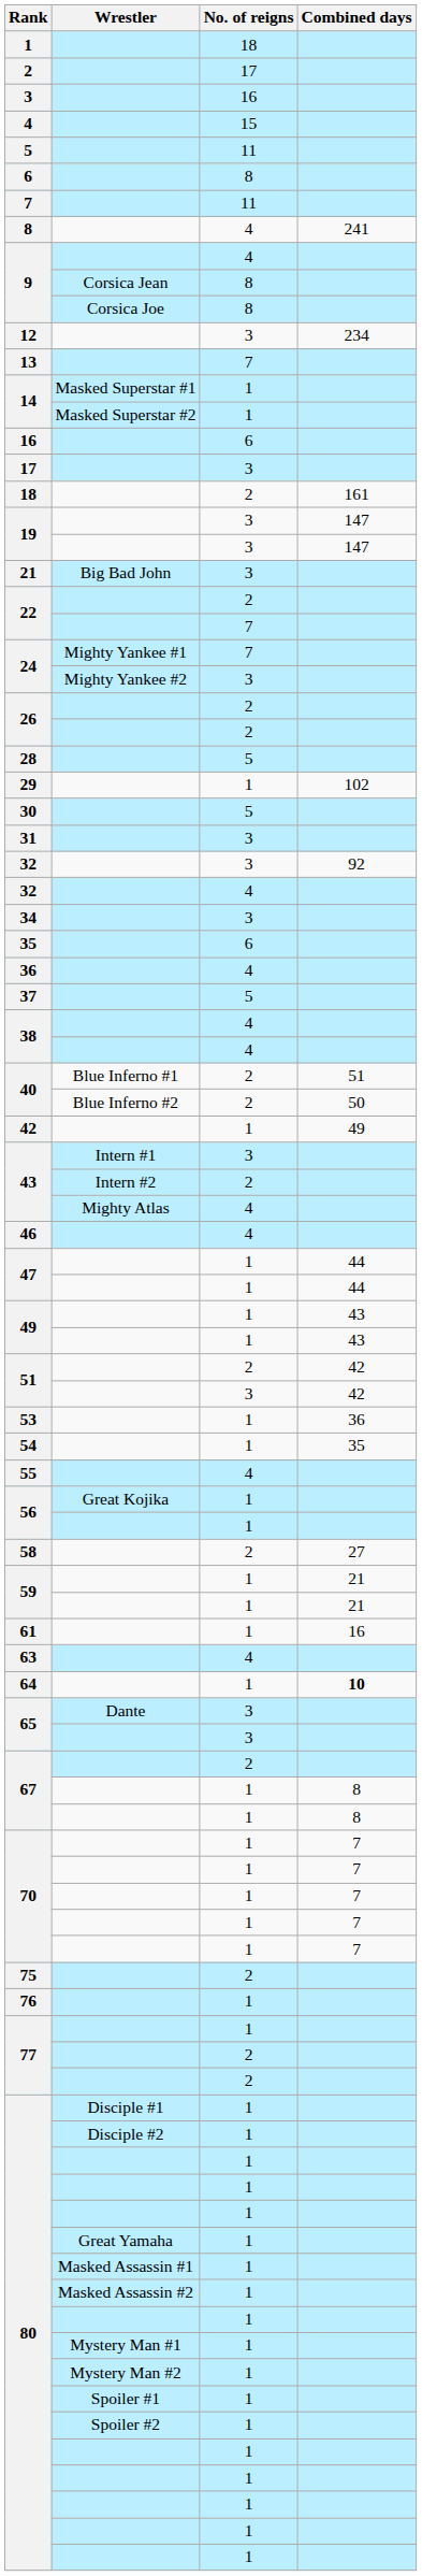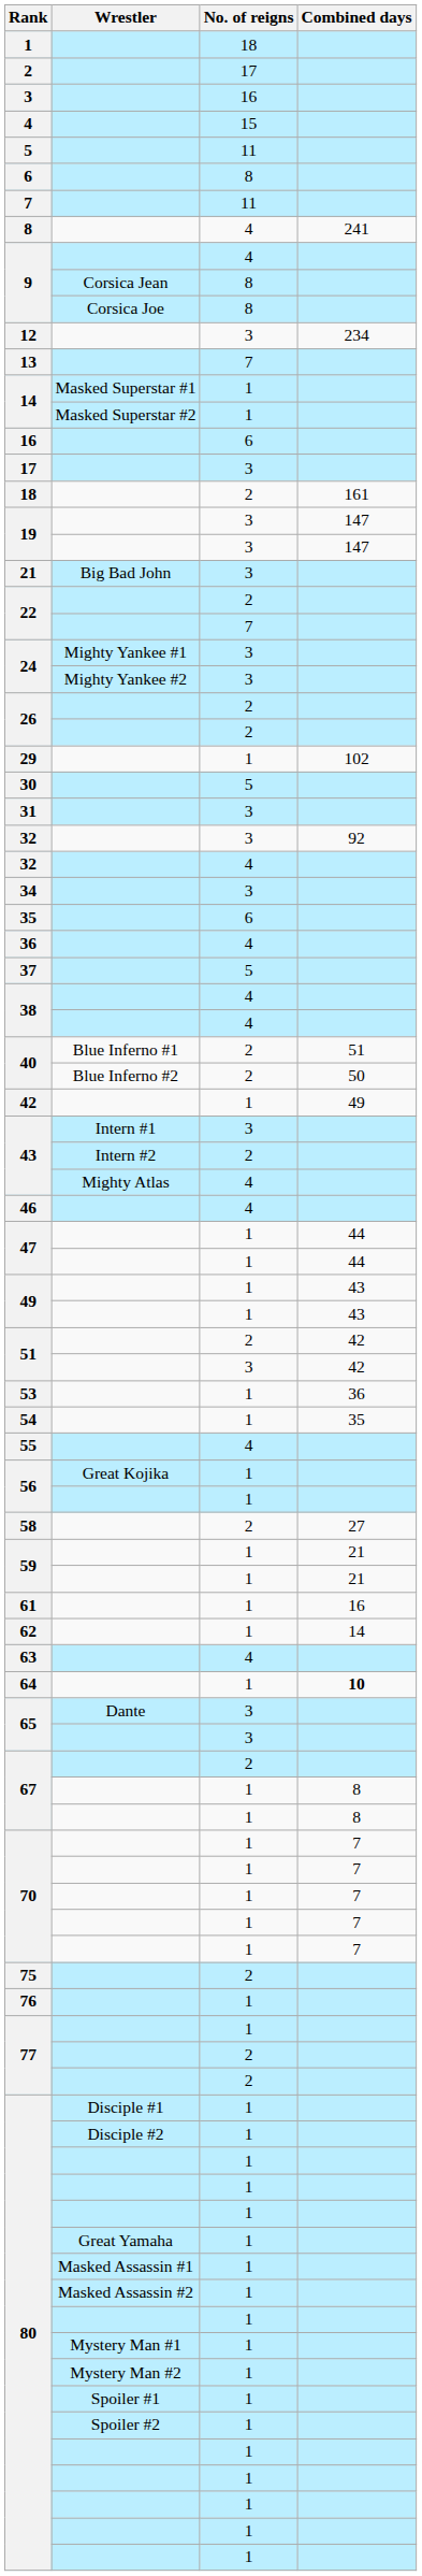 <table class="wikitable sortable" style="text-align: center">
 <tr>
 <th data-sort-type="number" scope="col">Rank</th>
 <th scope="col">Wrestler</th>
 <th data-sort-type="number" scope="col">No. of reigns</th>
 <th data-sort-type="number" scope="col">Combined days</th>
 </tr>
 <tr style="background-color:#bbeeff">
 <th scope=row>1</th>
 <td></td>
 <td>18</td>
 <td></td>
 </tr>
 <tr style="background-color:#bbeeff">
 <th scope=row>2</th>
 <td></td>
 <td>17</td>
 <td></td>
 </tr>
 <tr style="background-color:#bbeeff">
 <th scope=row>3</th>
 <td></td>
 <td>16</td>
 <td></td>
 </tr>
 <tr style="background-color:#bbeeff">
 <th scope=row>4</th>
 <td></td>
 <td>15</td>
 <td></td>
 </tr>
 <tr style="background-color:#bbeeff">
 <th scope=row>5</th>
 <td></td>
 <td>11</td>
 <td></td>
 </tr>
 <tr style="background-color:#bbeeff">
 <th scope=row>6</th>
 <td></td>
 <td>8</td>
 <td></td>
 </tr>
 <tr style="background-color:#bbeeff">
 <th scope=row>7</th>
 <td></td>
 <td>11</td>
 <td></td>
 </tr>
 <tr>
 <th scope=row>8</th>
 <td></td>
 <td>4</td>
 <td>241</td>
 </tr>
 <tr style="background-color:#bbeeff">
 <th scope=row rowspan=3>9</th>
 <td></td>
 <td>4</td>
 <td></td>
 </tr>
 <tr style="background-color:#bbeeff">
 <td>Corsica Jean</td>
 <td>8</td>
 <td></td>
 </tr>
 <tr style="background-color:#bbeeff">
 <td>Corsica Joe</td>
 <td>8</td>
 <td></td>
 </tr>
 <tr>
 <th scope=row>12</th>
 <td></td>
 <td>3</td>
 <td>234</td>
 </tr>
 <tr style="background-color:#bbeeff">
 <th scope=row>13</th>
 <td></td>
 <td>7</td>
 <td></td>
 </tr>
 <tr style="background-color:#bbeeff">
 <th scope=row rowspan=2>14</th>
 <td>Masked Superstar #1</td>
 <td>1</td>
 <td></td>
 </tr>
 <tr style="background-color:#bbeeff">
 <td>Masked Superstar #2</td>
 <td>1</td>
 <td></td>
 </tr>
 <tr style="background-color:#bbeeff">
 <th scope=row>16</th>
 <td></td>
 <td>6</td>
 <td></td>
 </tr>
 <tr style="background-color:#bbeeff">
 <th scope=row>17</th>
 <td></td>
 <td>3</td>
 <td></td>
 </tr>
 <tr>
 <th scope=row>18</th>
 <td></td>
 <td>2</td>
 <td>161</td>
 </tr>
 <tr>
 <th scope=row rowspan=2>19</th>
 <td></td>
 <td>3</td>
 <td>147</td>
 </tr>
 <tr>
 <td></td>
 <td>3</td>
 <td>147</td>
 </tr>
 <tr style="background-color:#bbeeff">
 <th scope=row>21</th>
 <td>Big Bad John</td>
 <td>3</td>
 <td></td>
 </tr>
 <tr style="background-color:#bbeeff">
 <th scope=row rowspan=2>22</th>
 <td></td>
 <td>2</td>
 <td></td>
 </tr>
 <tr style="background-color:#bbeeff">
 <td></td>
 <td>7</td>
 <td></td>
 </tr>
 <tr style="background-color:#bbeeff">
 <th scope=row rowspan=2>24</th>
 <td>Mighty Yankee #1</td>
-<td>7</td>
+<td>3</td>
 <td></td>
 </tr>
 <tr style="background-color:#bbeeff">
 <td>Mighty Yankee #2</td>
 <td>3</td>
 <td></td>
 </tr>
 <tr style="background-color:#bbeeff">
 <th scope=row rowspan=2>26</th>
 <td></td>
 <td>2</td>
 <td></td>
 </tr>
 <tr style="background-color:#bbeeff">
 <td></td>
 <td>2</td>
-<td></td>
-</tr>
-<tr style="background-color:#bbeeff">
-<th scope=row>28</th>
-<td></td>
-<td>5</td>
 <td></td>
 </tr>
 <tr>
 <th scope=row>29</th>
 <td></td>
 <td>1</td>
 <td>102</td>
 </tr>
 <tr style="background-color:#bbeeff">
 <th scope=row>30</th>
 <td></td>
 <td>5</td>
 <td></td>
 </tr>
 <tr style="background-color:#bbeeff">
 <th scope=row>31</th>
 <td></td>
 <td>3</td>
 <td></td>
 </tr>
 <tr>
 <th scope=row>32</th>
 <td></td>
 <td>3</td>
 <td>92</td>
 </tr>
 <tr style="background-color:#bbeeff">
 <th scope=row>32</th>
 <td></td>
 <td>4</td>
 <td></td>
 </tr>
 <tr style="background-color:#bbeeff">
 <th scope=row>34</th>
 <td></td>
 <td>3</td>
 <td></td>
 </tr>
 <tr style="background-color:#bbeeff">
 <th scope=row>35</th>
 <td></td>
 <td>6</td>
 <td></td>
 </tr>
 <tr style="background-color:#bbeeff">
 <th scope=row>36</th>
 <td></td>
 <td>4</td>
 <td></td>
 </tr>
 <tr style="background-color:#bbeeff">
 <th scope=row>37</th>
 <td></td>
 <td>5</td>
 <td></td>
 </tr>
 <tr style="background-color:#bbeeff">
 <th scope=row rowspan=2>38</th>
 <td></td>
 <td>4</td>
 <td></td>
 </tr>
 <tr style="background-color:#bbeeff">
 <td></td>
 <td>4</td>
 <td></td>
 </tr>
 <tr>
 <th scope=row rowspan=2>40</th>
 <td>Blue Inferno #1</td>
 <td>2</td>
 <td>51</td>
 </tr>
 <tr>
 <td>Blue Inferno #2</td>
 <td>2</td>
 <td>50</td>
 </tr>
 <tr>
 <th scope=row>42</th>
 <td></td>
 <td>1</td>
 <td>49</td>
 </tr>
 <tr style="background-color:#bbeeff">
 <th scope=row rowspan=3>43</th>
 <td>Intern #1</td>
 <td>3</td>
 <td></td>
 </tr>
 <tr style="background-color:#bbeeff">
 <td>Intern #2</td>
 <td>2</td>
 <td></td>
 </tr>
 <tr style="background-color:#bbeeff">
 <td>Mighty Atlas</td>
 <td>4</td>
 <td></td>
 </tr>
 <tr style="background-color:#bbeeff">
 <th scope=row>46</th>
 <td></td>
 <td>4</td>
 <td></td>
 </tr>
 <tr>
 <th scope=row rowspan=2>47</th>
 <td></td>
 <td>1</td>
 <td>44</td>
 </tr>
 <tr>
 <td></td>
 <td>1</td>
 <td>44</td>
 </tr>
 <tr>
 <th scope=row rowspan=2>49</th>
 <td></td>
 <td>1</td>
 <td>43</td>
 </tr>
 <tr>
 <td></td>
 <td>1</td>
 <td>43</td>
 </tr>
 <tr>
 <th scope=row rowspan=2>51</th>
 <td></td>
 <td>2</td>
 <td>42</td>
 </tr>
 <tr>
 <td></td>
 <td>3</td>
 <td>42</td>
 </tr>
 <tr>
 <th scope=row>53</th>
 <td></td>
 <td>1</td>
 <td>36</td>
 </tr>
 <tr>
 <th scope=row>54</th>
 <td></td>
 <td>1</td>
 <td>35</td>
 </tr>
 <tr style="background-color:#bbeeff">
 <th scope=row>55</th>
 <td></td>
 <td>4</td>
 <td></td>
 </tr>
 <tr style="background-color:#bbeeff">
 <th scope=row rowspan=2>56</th>
 <td>Great Kojika</td>
 <td>1</td>
 <td></td>
 </tr>
 <tr style="background-color:#bbeeff">
 <td></td>
 <td>1</td>
 <td></td>
 </tr>
 <tr>
 <th scope=row>58</th>
 <td></td>
 <td>2</td>
 <td>27</td>
 </tr>
 <tr>
 <th scope=row rowspan=2>59</th>
 <td></td>
 <td>1</td>
 <td>21</td>
 </tr>
 <tr>
 <td></td>
 <td>1</td>
 <td>21</td>
 </tr>
 <tr>
 <th scope=row>61</th>
 <td></td>
 <td>1</td>
 <td>16</td>
 </tr>
+<tr>
+<th scope=row>62</th>
+<td></td>
+<td>1</td>
+<td>14</td>
+</tr>
 <tr style="background-color:#bbeeff">
 <th scope=row>63</th>
 <td></td>
 <td>4</td>
 <td></td>
 </tr>
 <tr>
 <th scope=row>64</th>
 <td></td>
 <td>1</td>
 <td><strong>10</strong></td>
 </tr>
 <tr style="background-color:#bbeeff">
 <th scope=row rowspan=2>65</th>
 <td>Dante</td>
 <td>3</td>
 <td></td>
 </tr>
 <tr style="background-color:#bbeeff">
 <td></td>
 <td>3</td>
 <td></td>
 </tr>
 <tr style="background-color:#bbeeff">
 <th scope=row rowspan=3>67</th>
 <td></td>
 <td>2</td>
 <td></td>
 </tr>
 <tr>
 <td></td>
 <td>1</td>
 <td>8</td>
 </tr>
 <tr>
 <td></td>
 <td>1</td>
 <td>8</td>
 </tr>
 <tr>
 <th scope=row rowspan=5>70</th>
 <td></td>
 <td>1</td>
 <td>7</td>
 </tr>
 <tr>
 <td></td>
 <td>1</td>
 <td>7</td>
 </tr>
 <tr>
 <td></td>
 <td>1</td>
 <td>7</td>
 </tr>
 <tr>
 <td></td>
 <td>1</td>
 <td>7</td>
 </tr>
 <tr>
 <td></td>
 <td>1</td>
 <td>7</td>
 </tr>
 <tr style="background-color:#bbeeff">
 <th scope=row>75</th>
 <td></td>
 <td>2</td>
 <td></td>
 </tr>
 <tr style="background-color:#bbeeff">
 <th scope=row>76</th>
 <td></td>
 <td>1</td>
 <td></td>
 </tr>
 <tr style="background-color:#bbeeff">
 <th scope=row rowspan=3>77</th>
 <td></td>
 <td>1</td>
 <td></td>
 </tr>
 <tr style="background-color:#bbeeff">
 <td></td>
 <td>2</td>
 <td></td>
 </tr>
 <tr style="background-color:#bbeeff">
 <td></td>
 <td>2</td>
 <td></td>
 </tr>
 <tr style="background-color:#bbeeff">
 <th scope=row rowspan=18>80</th>
 <td>Disciple #1</td>
 <td>1</td>
 <td></td>
 </tr>
 <tr style="background-color:#bbeeff">
 <td>Disciple #2</td>
 <td>1</td>
 <td></td>
 </tr>
 <tr style="background-color:#bbeeff">
 <td></td>
 <td>1</td>
 <td></td>
 </tr>
 <tr style="background-color:#bbeeff">
 <td></td>
 <td>1</td>
 <td></td>
 </tr>
 <tr style="background-color:#bbeeff">
 <td></td>
 <td>1</td>
 <td></td>
 </tr>
 <tr style="background-color:#bbeeff">
 <td>Great Yamaha</td>
 <td>1</td>
 <td></td>
 </tr>
 <tr style="background-color:#bbeeff">
 <td>Masked Assassin #1</td>
 <td>1</td>
 <td></td>
 </tr>
 <tr style="background-color:#bbeeff">
 <td>Masked Assassin #2</td>
 <td>1</td>
 <td></td>
 </tr>
 <tr style="background-color:#bbeeff">
 <td></td>
 <td>1</td>
 <td></td>
 </tr>
 <tr style="background-color:#bbeeff">
 <td>Mystery Man #1</td>
 <td>1</td>
 <td></td>
 </tr>
 <tr style="background-color:#bbeeff">
 <td>Mystery Man #2</td>
 <td>1</td>
 <td></td>
 </tr>
 <tr style="background-color:#bbeeff">
 <td>Spoiler #1</td>
 <td>1</td>
 <td></td>
 </tr>
 <tr style="background-color:#bbeeff">
 <td>Spoiler #2</td>
 <td>1</td>
 <td></td>
 </tr>
 <tr style="background-color:#bbeeff">
 <td></td>
 <td>1</td>
 <td></td>
 </tr>
 <tr style="background-color:#bbeeff">
 <td></td>
 <td>1</td>
 <td></td>
 </tr>
 <tr style="background-color:#bbeeff">
 <td></td>
 <td>1</td>
 <td></td>
 </tr>
 <tr style="background-color:#bbeeff">
 <td></td>
 <td>1</td>
 <td></td>
 </tr>
 <tr style="background-color:#bbeeff">
 <td></td>
 <td>1</td>
 <td></td>
 </tr>
 </table>
